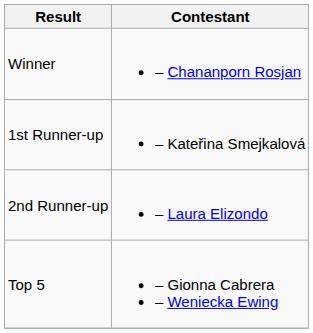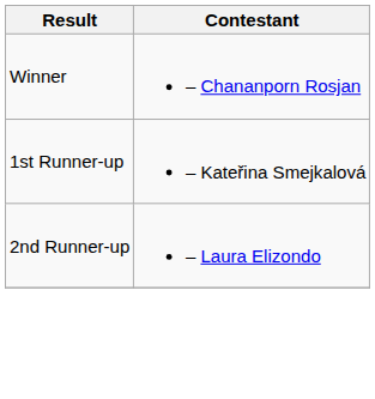 <table class="wikitable sortable" style="font-size:95%;">
 <tr>
 <th>Result</th>
 <th>Contestant</th>
 </tr>
 <tr>
 <td>Winner</td>
 <td><br><ul><li> – <a href='#'>Chananporn Rosjan</a></li></ul></td>
 </tr>
 <tr>
 <td>1st Runner-up</td>
 <td><br><ul><li> – Kateřina Smejkalová</li></ul></td>
 </tr>
 <tr>
 <td>2nd Runner-up</td>
 <td><br><ul><li> – <a href='#'>Laura Elizondo</a></li></ul></td>
 </tr>
 <tr>
-<td>Top 5</td>
-<td><br><ul><li> – Gionna Cabrera</li><li> – <a href='#'>Weniecka Ewing</a></li></ul></td>
-</tr>
-<tr>
 </tr>
 </table>
